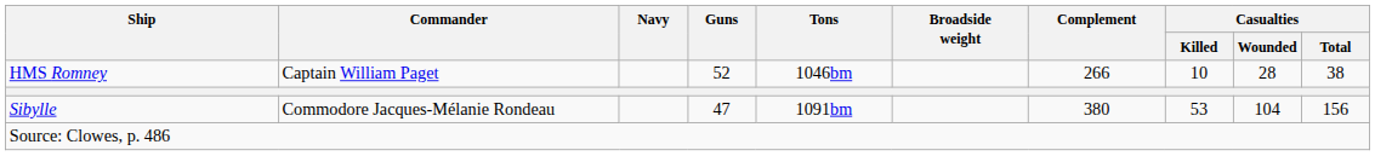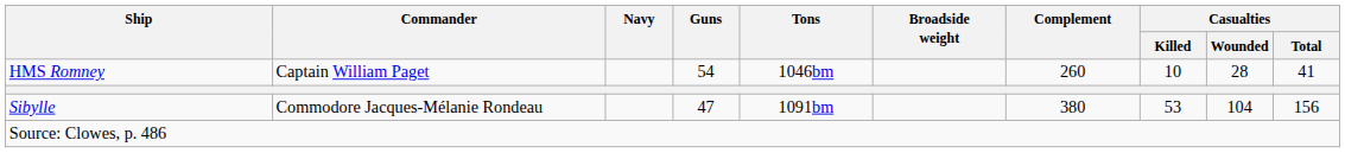 <table class="wikitable" width=100%>
 <tr valign="top">
 <th width=20%; align= center rowspan=2><small> Ship </small></th>
 <th width=25%; align= center rowspan=2><small> Commander </small></th>
 <th width=5%; align= center rowspan=2><small> Navy </small></th>
 <th width=5%; align= center rowspan=2><small> Guns </small></th>
 <th width=10%; align= center rowspan=2><small> Tons </small></th>
 <th width=10%; align= center rowspan=2><small> Broadside<br>weight</small></th>
 <th width=10%; align= center rowspan=2><small> Complement</small></th>
 <th width=15%; align= center colspan=3><small> Casualties</small></th>
 </tr>
 <tr valign="top">
 <th width=5%; align= center><small> Killed </small></th>
 <th width=5%; align= center><small> Wounded </small></th>
 <th width=5%; align= center><small> Total</small></th>
 </tr>
 <tr valign="top">
 <td align= left><a href='#'>HMS <em>Romney</em></a></td>
 <td align= left>Captain <a href='#'>William Paget</a></td>
 <td align= center></td>
-<td align= center>52</td>
+<td align= center>54</td>
 <td align= center>1046<a href='#'>bm</a></td>
 <td align= center><small></small></td>
-<td align= center>266</td>
+<td align= center>260</td>
 <td align= center>10</td>
 <td align= center>28</td>
-<td align= center>38</td>
+<td align= center>41</td>
 </tr>
 <tr valign="top">
 <th colspan="10" bgcolor="white"></th>
 </tr>
 <tr valign="top">
 <td align= left><a href='#'><em>Sibylle</em></a></td>
 <td align= left>Commodore Jacques-Mélanie Rondeau</td>
 <td align= center></td>
 <td align= center>47</td>
 <td align= center>1091<a href='#'>bm</a></td>
 <td align= center><small></small></td>
 <td align= center>380</td>
 <td align= center>53</td>
 <td align= center>104</td>
 <td align= center>156</td>
 </tr>
 <tr valign="top">
 <td colspan="10" align="left">Source: Clowes, p. 486</td>
 </tr>
 </table>
